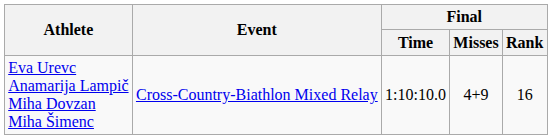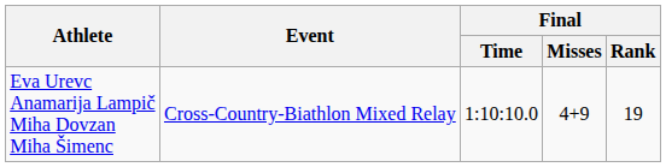 <table class="wikitable">
 <tr>
 <th rowspan="2">Athlete</th>
 <th rowspan="2">Event</th>
 <th colspan="3">Final</th>
 </tr>
 <tr>
 <th>Time</th>
 <th>Misses</th>
 <th>Rank</th>
 </tr>
 <tr>
 <td><a href='#'>Eva Urevc</a><br><a href='#'>Anamarija Lampič</a><br><a href='#'>Miha Dovzan</a><br><a href='#'>Miha Šimenc</a></td>
 <td><a href='#'>Cross-Country-Biathlon Mixed Relay</a></td>
 <td align="center">1:10:10.0</td>
 <td align="center">4+9</td>
-<td align="center">16</td>
+<td align="center">19</td>
 </tr>
 </table>
